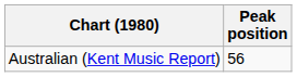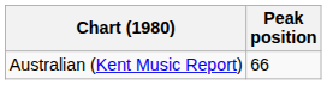 <table class="wikitable sortable plainrowheaders">
 <tr>
 <th scope="col">Chart (1980)</th>
 <th scope="col">Peak<br>position</th>
 </tr>
 <tr>
 <td>Australian (<a href='#'>Kent Music Report</a>)</td>
-<td>56</td>
+<td>66</td>
 </tr>
 </table>
